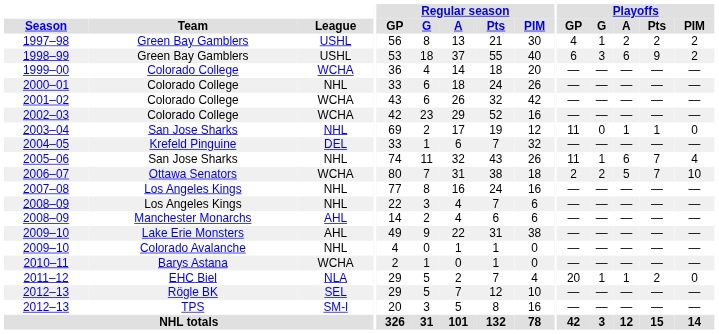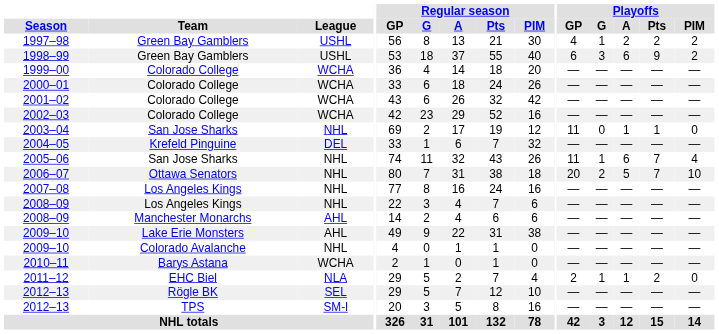 <table border="0" cellpadding="1" cellspacing="0" style="text-align:center; width:60em">
 <tr bgcolor="#e0e0e0">
 <th colspan="3" bgcolor="#ffffff"></th>
 <th rowspan="99" bgcolor="#ffffff"></th>
 <th colspan="5"><a href='#'>Regular season</a></th>
 <th rowspan="99" bgcolor="#ffffff"></th>
 <th colspan="5"><a href='#'>Playoffs</a></th>
 </tr>
 <tr bgcolor="#e0e0e0">
 <th><a href='#'>Season</a></th>
 <th>Team</th>
 <th>League</th>
 <th>GP</th>
 <th><a href='#'>G</a></th>
 <th><a href='#'>A</a></th>
 <th><a href='#'>Pts</a></th>
 <th><a href='#'>PIM</a></th>
 <th>GP</th>
 <th>G</th>
 <th>A</th>
 <th>Pts</th>
 <th>PIM</th>
 </tr>
 <tr ALIGN="center">
 <td><a href='#'>1997–98</a></td>
 <td><a href='#'>Green Bay Gamblers</a></td>
 <td><a href='#'>USHL</a></td>
 <td>56</td>
 <td>8</td>
 <td>13</td>
 <td>21</td>
 <td>30</td>
 <td>4</td>
 <td>1</td>
 <td>2</td>
 <td>2</td>
 <td>2</td>
 </tr>
 <tr ALIGN="center" bgcolor="#f0f0f0">
 <td><a href='#'>1998–99</a></td>
 <td>Green Bay Gamblers</td>
 <td>USHL</td>
 <td>53</td>
 <td>18</td>
 <td>37</td>
 <td>55</td>
 <td>40</td>
 <td>6</td>
 <td>3</td>
 <td>6</td>
 <td>9</td>
 <td>2</td>
 </tr>
 <tr ALIGN="center">
 <td><a href='#'>1999–00</a></td>
 <td><a href='#'>Colorado College</a></td>
 <td><a href='#'>WCHA</a></td>
 <td>36</td>
 <td>4</td>
 <td>14</td>
 <td>18</td>
 <td>20</td>
 <td>—</td>
 <td>—</td>
 <td>—</td>
 <td>—</td>
 <td>—</td>
 </tr>
 <tr ALIGN="center" bgcolor="#f0f0f0">
 <td><a href='#'>2000–01</a></td>
 <td>Colorado College</td>
-<td>NHL</td>
+<td>WCHA</td>
 <td>33</td>
 <td>6</td>
 <td>18</td>
 <td>24</td>
 <td>26</td>
 <td>—</td>
 <td>—</td>
 <td>—</td>
 <td>—</td>
 <td>—</td>
 </tr>
 <tr ALIGN="center">
 <td><a href='#'>2001–02</a></td>
 <td>Colorado College</td>
 <td>WCHA</td>
 <td>43</td>
 <td>6</td>
 <td>26</td>
 <td>32</td>
 <td>42</td>
 <td>—</td>
 <td>—</td>
 <td>—</td>
 <td>—</td>
 <td>—</td>
 </tr>
 <tr ALIGN="center" bgcolor="#f0f0f0">
 <td><a href='#'>2002–03</a></td>
 <td>Colorado College</td>
 <td>WCHA</td>
 <td>42</td>
 <td>23</td>
 <td>29</td>
 <td>52</td>
 <td>16</td>
 <td>—</td>
 <td>—</td>
 <td>—</td>
 <td>—</td>
 <td>—</td>
 </tr>
 <tr ALIGN="center">
 <td><a href='#'>2003–04</a></td>
 <td><a href='#'>San Jose Sharks</a></td>
 <td><a href='#'>NHL</a></td>
 <td>69</td>
 <td>2</td>
 <td>17</td>
 <td>19</td>
 <td>12</td>
 <td>11</td>
 <td>0</td>
 <td>1</td>
 <td>1</td>
 <td>0</td>
 </tr>
 <tr ALIGN="center" bgcolor="#f0f0f0">
 <td><a href='#'>2004–05</a></td>
 <td><a href='#'>Krefeld Pinguine</a></td>
 <td><a href='#'>DEL</a></td>
 <td>33</td>
 <td>1</td>
 <td>6</td>
 <td>7</td>
 <td>32</td>
 <td>—</td>
 <td>—</td>
 <td>—</td>
 <td>—</td>
 <td>—</td>
 </tr>
 <tr ALIGN="center">
 <td><a href='#'>2005–06</a></td>
 <td>San Jose Sharks</td>
 <td>NHL</td>
 <td>74</td>
 <td>11</td>
 <td>32</td>
 <td>43</td>
 <td>26</td>
 <td>11</td>
 <td>1</td>
 <td>6</td>
 <td>7</td>
 <td>4</td>
 </tr>
 <tr ALIGN="center" bgcolor="#f0f0f0">
 <td><a href='#'>2006–07</a></td>
 <td><a href='#'>Ottawa Senators</a></td>
-<td>WCHA</td>
+<td>NHL</td>
 <td>80</td>
 <td>7</td>
 <td>31</td>
 <td>38</td>
 <td>18</td>
-<td>2</td>
+<td>20</td>
 <td>2</td>
 <td>5</td>
 <td>7</td>
 <td>10</td>
 </tr>
 <tr ALIGN="center">
 <td><a href='#'>2007–08</a></td>
 <td><a href='#'>Los Angeles Kings</a></td>
 <td>NHL</td>
 <td>77</td>
 <td>8</td>
 <td>16</td>
 <td>24</td>
 <td>16</td>
 <td>—</td>
 <td>—</td>
 <td>—</td>
 <td>—</td>
 <td>—</td>
 </tr>
 <tr ALIGN="center" bgcolor="#f0f0f0">
 <td><a href='#'>2008–09</a></td>
 <td>Los Angeles Kings</td>
 <td>NHL</td>
 <td>22</td>
 <td>3</td>
 <td>4</td>
 <td>7</td>
 <td>6</td>
 <td>—</td>
 <td>—</td>
 <td>—</td>
 <td>—</td>
 <td>—</td>
 </tr>
 <tr ALIGN="center">
 <td><a href='#'>2008–09</a></td>
 <td><a href='#'>Manchester Monarchs</a></td>
 <td><a href='#'>AHL</a></td>
 <td>14</td>
 <td>2</td>
 <td>4</td>
 <td>6</td>
 <td>6</td>
 <td>—</td>
 <td>—</td>
 <td>—</td>
 <td>—</td>
 <td>—</td>
 </tr>
 <tr ALIGN="center"  bgcolor="#f0f0f0">
 <td><a href='#'>2009–10</a></td>
 <td><a href='#'>Lake Erie Monsters</a></td>
 <td>AHL</td>
 <td>49</td>
 <td>9</td>
 <td>22</td>
 <td>31</td>
 <td>38</td>
 <td>—</td>
 <td>—</td>
 <td>—</td>
 <td>—</td>
 <td>—</td>
 </tr>
 <tr ALIGN="center">
 <td><a href='#'>2009–10</a></td>
 <td><a href='#'>Colorado Avalanche</a></td>
 <td>NHL</td>
 <td>4</td>
 <td>0</td>
 <td>1</td>
 <td>1</td>
 <td>0</td>
 <td>—</td>
 <td>—</td>
 <td>—</td>
 <td>—</td>
 <td>—</td>
 </tr>
 <tr ALIGN="center"  bgcolor="#f0f0f0">
 <td><a href='#'>2010–11</a></td>
 <td><a href='#'>Barys Astana</a></td>
 <td>WCHA</td>
 <td>2</td>
 <td>1</td>
 <td>0</td>
 <td>1</td>
 <td>0</td>
 <td>—</td>
 <td>—</td>
 <td>—</td>
 <td>—</td>
 <td>—</td>
 </tr>
 <tr ALIGN="center">
 <td><a href='#'>2011–12</a></td>
 <td><a href='#'>EHC Biel</a></td>
 <td><a href='#'>NLA</a></td>
 <td>29</td>
 <td>5</td>
 <td>2</td>
 <td>7</td>
 <td>4</td>
-<td>20</td>
+<td>2</td>
 <td>1</td>
 <td>1</td>
 <td>2</td>
 <td>0</td>
 </tr>
 <tr ALIGN="center"  bgcolor="#f0f0f0">
 <td><a href='#'>2012–13</a></td>
 <td><a href='#'>Rögle BK</a></td>
 <td><a href='#'>SEL</a></td>
 <td>29</td>
 <td>5</td>
 <td>7</td>
 <td>12</td>
 <td>10</td>
 <td>—</td>
 <td>—</td>
 <td>—</td>
 <td>—</td>
 <td>—</td>
 </tr>
 <tr ALIGN="center">
 <td><a href='#'>2012–13</a></td>
 <td><a href='#'>TPS</a></td>
 <td><a href='#'>SM-l</a></td>
 <td>20</td>
 <td>3</td>
 <td>5</td>
 <td>8</td>
 <td>16</td>
 <td>—</td>
 <td>—</td>
 <td>—</td>
 <td>—</td>
 <td>—</td>
 </tr>
 <tr ALIGN="center" bgcolor="#e0e0e0">
 <th colspan="3">NHL totals</th>
 <th>326</th>
 <th>31</th>
 <th>101</th>
 <th>132</th>
 <th>78</th>
 <th>42</th>
 <th>3</th>
 <th>12</th>
 <th>15</th>
 <th>14</th>
 </tr>
 </table>
